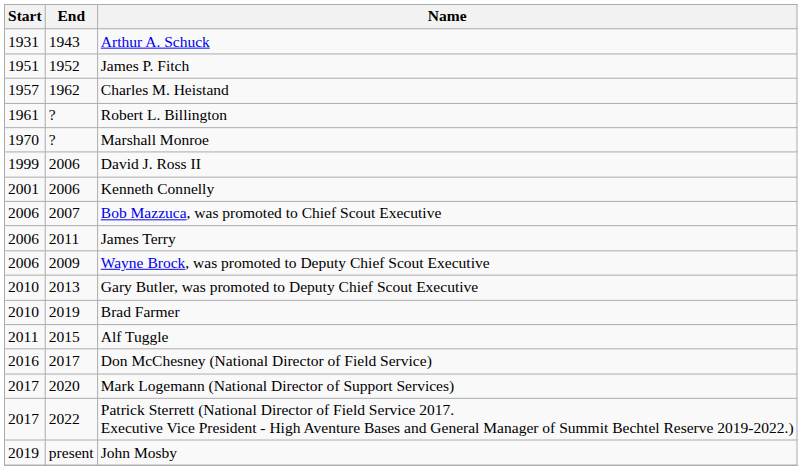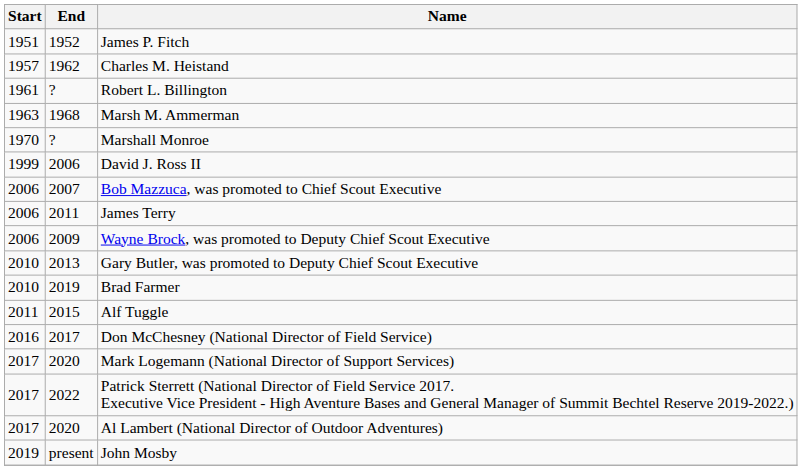 <table class="wikitable sortable">
 <tr>
 <th>Start</th>
 <th>End</th>
 <th>Name</th>
-</tr>
-<tr>
-<td>1931</td>
-<td>1943</td>
-<td><a href='#'>Arthur A. Schuck</a></td>
 </tr>
 <tr>
 <td>1951</td>
 <td>1952</td>
 <td>James P. Fitch</td>
 </tr>
 <tr>
 <td>1957</td>
 <td>1962</td>
 <td>Charles M. Heistand</td>
 </tr>
 <tr>
 <td>1961</td>
 <td>?</td>
 <td>Robert L. Billington</td>
 </tr>
 <tr>
+<td>1963</td>
+<td>1968</td>
+<td>Marsh M. Ammerman</td>
+</tr>
+<tr>
 <td>1970</td>
 <td>?</td>
 <td>Marshall Monroe</td>
 </tr>
 <tr>
 <td>1999</td>
 <td>2006</td>
 <td>David J. Ross II</td>
-</tr>
-<tr>
-<td>2001</td>
-<td>2006</td>
-<td>Kenneth Connelly</td>
 </tr>
 <tr>
 <td>2006</td>
 <td>2007</td>
 <td><a href='#'>Bob Mazzuca</a>, was promoted to Chief Scout Executive</td>
 </tr>
 <tr>
 <td>2006</td>
 <td>2011</td>
 <td>James Terry</td>
 </tr>
 <tr>
 <td>2006</td>
 <td>2009</td>
 <td><a href='#'>Wayne Brock</a>, was promoted to Deputy Chief Scout Executive</td>
 </tr>
 <tr>
 <td>2010</td>
 <td>2013</td>
 <td>Gary Butler,  was promoted to Deputy Chief Scout Executive</td>
 </tr>
 <tr>
 <td>2010</td>
 <td>2019</td>
 <td>Brad Farmer</td>
 </tr>
 <tr>
 <td>2011</td>
 <td>2015</td>
 <td>Alf Tuggle</td>
 </tr>
 <tr>
 <td>2016</td>
 <td>2017</td>
 <td>Don McChesney (National Director of Field Service)</td>
 </tr>
 <tr>
 <td>2017</td>
 <td>2020</td>
 <td>Mark Logemann (National Director of Support Services)</td>
 </tr>
 <tr>
 <td>2017</td>
 <td>2022</td>
 <td>Patrick Sterrett (National Director of Field Service 2017.<br>Executive Vice President - High Aventure Bases and General Manager of Summit Bechtel Reserve 2019-2022.)</td>
 </tr>
 <tr>
+<td>2017</td>
+<td>2020</td>
+<td>Al Lambert (National Director of Outdoor Adventures) </td>
+</tr>
+<tr>
 <td>2019</td>
 <td>present</td>
 <td>John Mosby</td>
 </tr>
 <tr>
 </tr>
 </table>
